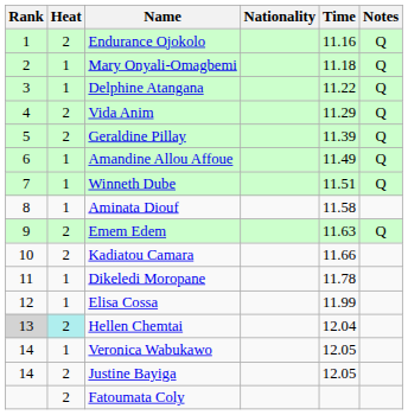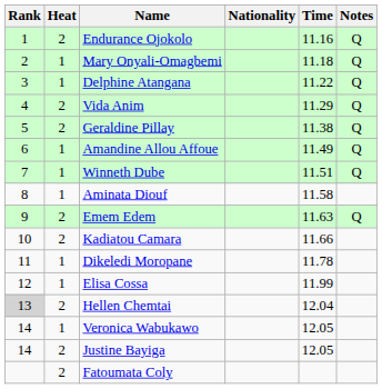 <table class="wikitable sortable" style="text-align:center">
 <tr>
 <th>Rank</th>
 <th>Heat</th>
 <th>Name</th>
 <th>Nationality</th>
 <th>Time</th>
 <th>Notes</th>
 </tr>
 <tr bgcolor=ccffcc>
 <td>1</td>
 <td>2</td>
 <td align=left><a href='#'>Endurance Ojokolo</a></td>
 <td align=left></td>
 <td>11.16</td>
 <td>Q</td>
 </tr>
 <tr bgcolor=ccffcc>
 <td>2</td>
 <td>1</td>
 <td align=left><a href='#'>Mary Onyali-Omagbemi</a></td>
 <td align=left></td>
 <td>11.18</td>
 <td>Q</td>
 </tr>
 <tr bgcolor=ccffcc>
 <td>3</td>
 <td>1</td>
 <td align=left><a href='#'>Delphine Atangana</a></td>
 <td align=left></td>
 <td>11.22</td>
 <td>Q</td>
 </tr>
 <tr bgcolor=ccffcc>
 <td>4</td>
 <td>2</td>
 <td align=left><a href='#'>Vida Anim</a></td>
 <td align=left></td>
 <td>11.29</td>
 <td>Q</td>
 </tr>
 <tr bgcolor=ccffcc>
 <td>5</td>
 <td>2</td>
 <td align=left><a href='#'>Geraldine Pillay</a></td>
 <td align=left></td>
-<td>11.39</td>
+<td>11.38</td>
 <td>Q</td>
 </tr>
 <tr bgcolor=ccffcc>
 <td>6</td>
 <td>1</td>
 <td align=left><a href='#'>Amandine Allou Affoue</a></td>
 <td align=left></td>
 <td>11.49</td>
 <td>Q</td>
 </tr>
 <tr bgcolor=ccffcc>
 <td>7</td>
 <td>1</td>
 <td align=left><a href='#'>Winneth Dube</a></td>
 <td align=left></td>
 <td>11.51</td>
 <td>Q</td>
 </tr>
 <tr>
 <td>8</td>
 <td>1</td>
 <td align=left><a href='#'>Aminata Diouf</a></td>
 <td align=left></td>
 <td>11.58</td>
 <td></td>
 </tr>
 <tr bgcolor=ccffcc>
 <td>9</td>
 <td>2</td>
 <td align=left><a href='#'>Emem Edem</a></td>
 <td align=left></td>
 <td>11.63</td>
 <td>Q</td>
 </tr>
 <tr>
 <td>10</td>
 <td>2</td>
 <td align=left><a href='#'>Kadiatou Camara</a></td>
 <td align=left></td>
 <td>11.66</td>
 <td></td>
 </tr>
 <tr>
 <td>11</td>
 <td>1</td>
 <td align=left><a href='#'>Dikeledi Moropane</a></td>
 <td align=left></td>
 <td>11.78</td>
 <td></td>
 </tr>
 <tr>
 <td>12</td>
 <td>1</td>
 <td align=left><a href='#'>Elisa Cossa</a></td>
 <td align=left></td>
 <td>11.99</td>
 <td></td>
 </tr>
 <tr>
 <td style="background: lightgrey;">13</td>
-<td style="background: paleturquoise;">2</td>
+<td>2</td>
 <td align=left><a href='#'>Hellen Chemtai</a></td>
 <td align=left></td>
 <td>12.04</td>
 <td></td>
 </tr>
 <tr>
 <td>14</td>
 <td>1</td>
 <td align=left><a href='#'>Veronica Wabukawo</a></td>
 <td align=left></td>
 <td>12.05</td>
 <td></td>
 </tr>
 <tr>
 <td>14</td>
 <td>2</td>
 <td align=left><a href='#'>Justine Bayiga</a></td>
 <td align=left></td>
 <td>12.05</td>
 <td></td>
 </tr>
 <tr>
 <td></td>
 <td>2</td>
 <td align=left><a href='#'>Fatoumata Coly</a></td>
 <td align=left></td>
 <td></td>
 <td></td>
 </tr>
 </table>
